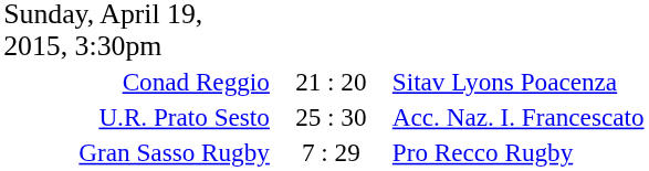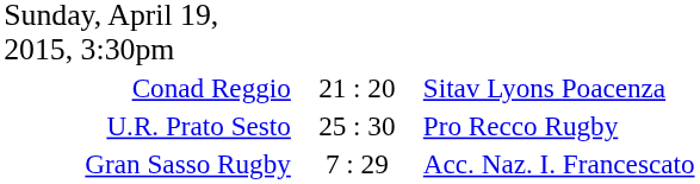 <table style="width:70%;" cellspacing="1">
 <tr>
 <th width=35%></th>
 <th width=15%></th>
 <th></th>
 </tr>
 <tr>
 <td>Sunday, April 19, 2015, 3:30pm</td>
 </tr>
 <tr style=font-size:90%>
 <td align=right><a href='#'>Conad Reggio</a></td>
 <td align=center>21 : 20</td>
 <td><a href='#'>Sitav Lyons Poacenza</a></td>
 </tr>
 <tr style=font-size:90%>
 <td align=right><a href='#'>U.R. Prato Sesto</a></td>
 <td align=center>25 : 30</td>
-<td><a href='#'>Acc. Naz. I. Francescato</a></td>
+<td><a href='#'>Pro Recco Rugby</a></td>
 </tr>
 <tr style=font-size:90%>
 <td align=right><a href='#'>Gran Sasso Rugby</a></td>
 <td align=center>7 : 29</td>
-<td><a href='#'>Pro Recco Rugby</a></td>
+<td><a href='#'>Acc. Naz. I. Francescato</a></td>
 </tr>
 </table>
